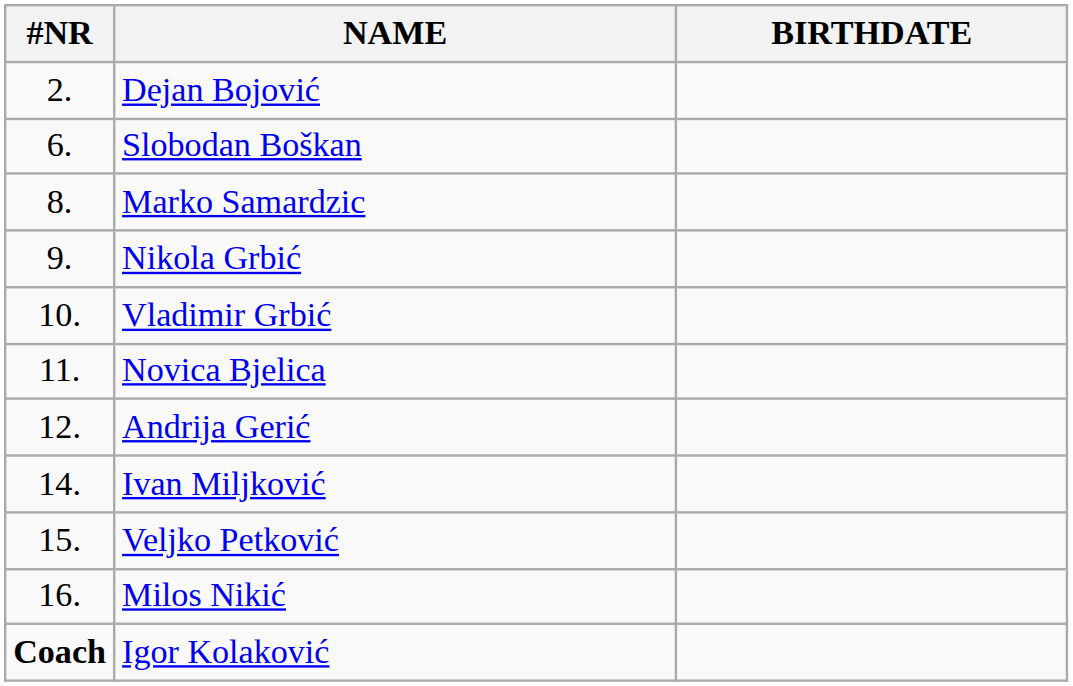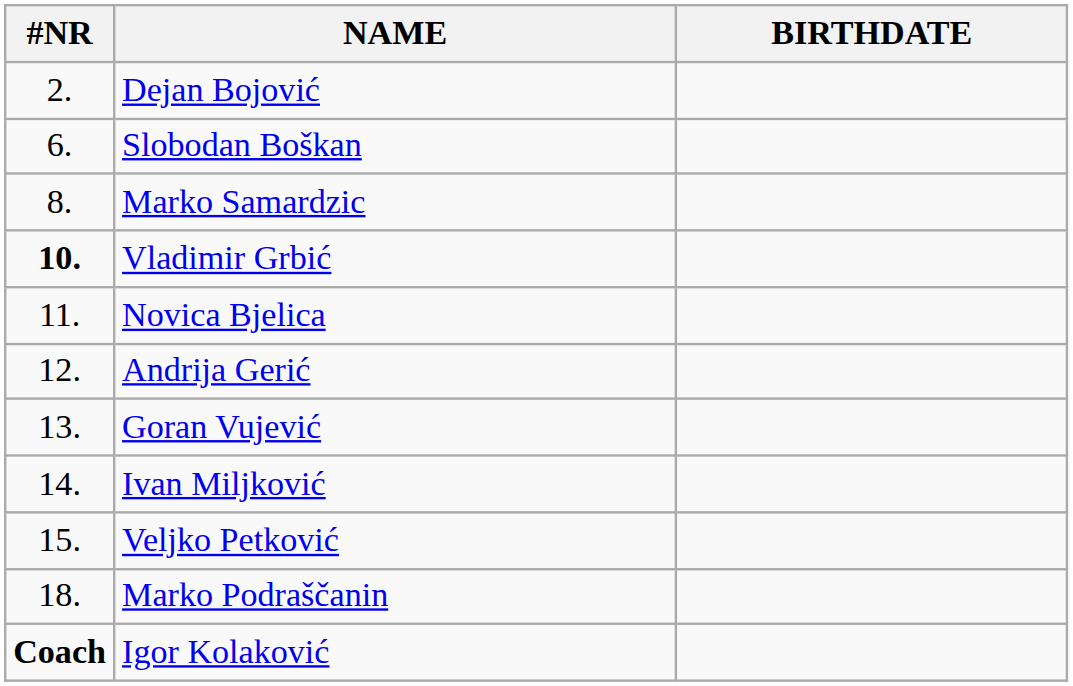 <table class="wikitable" style="border-collapse: collapse; font-size: 90%;">
 <tr>
 <th>#NR</th>
 <th align="left" style="width: 16em">NAME</th>
 <th align="center" style="width: 11em">BIRTHDATE</th>
 </tr>
 <tr>
 <td align="center">2.</td>
 <td><a href='#'>Dejan Bojović</a></td>
 <td align="center"></td>
 </tr>
 <tr>
 <td align="center">6.</td>
 <td><a href='#'>Slobodan Boškan</a></td>
 <td align="center"></td>
 </tr>
 <tr>
 <td align="center">8.</td>
 <td><a href='#'>Marko Samardzic</a></td>
 <td align="center"></td>
 </tr>
 <tr>
-<td align="center">9.</td>
-<td><a href='#'>Nikola Grbić</a></td>
-<td align="center"></td>
-</tr>
-<tr>
-<td align="center">10.</td>
+<td align="center"><strong>10.</strong></td>
 <td><a href='#'>Vladimir Grbić</a></td>
 <td align="center"></td>
 </tr>
 <tr>
 <td align="center">11.</td>
 <td><a href='#'>Novica Bjelica</a></td>
 <td align="center"></td>
 </tr>
 <tr>
 <td align="center">12.</td>
 <td><a href='#'>Andrija Gerić</a></td>
 <td align="center"></td>
 </tr>
 <tr>
+<td align="center">13.</td>
+<td><a href='#'>Goran Vujević</a></td>
+<td align="center"></td>
+</tr>
+<tr>
 <td align="center">14.</td>
 <td><a href='#'>Ivan Miljković</a></td>
 <td align="center"></td>
 </tr>
 <tr>
 <td align="center">15.</td>
 <td><a href='#'>Veljko Petković</a></td>
 <td align="center"></td>
 </tr>
 <tr>
-<td align="center">16.</td>
-<td><a href='#'>Milos Nikić</a></td>
+<td align="center">18.</td>
+<td><a href='#'>Marko Podraščanin</a></td>
 <td align="center"></td>
 </tr>
 <tr>
 <td align="center"><strong>Coach</strong></td>
 <td><a href='#'>Igor Kolaković</a></td>
 <td align="center"></td>
 </tr>
 </table>
